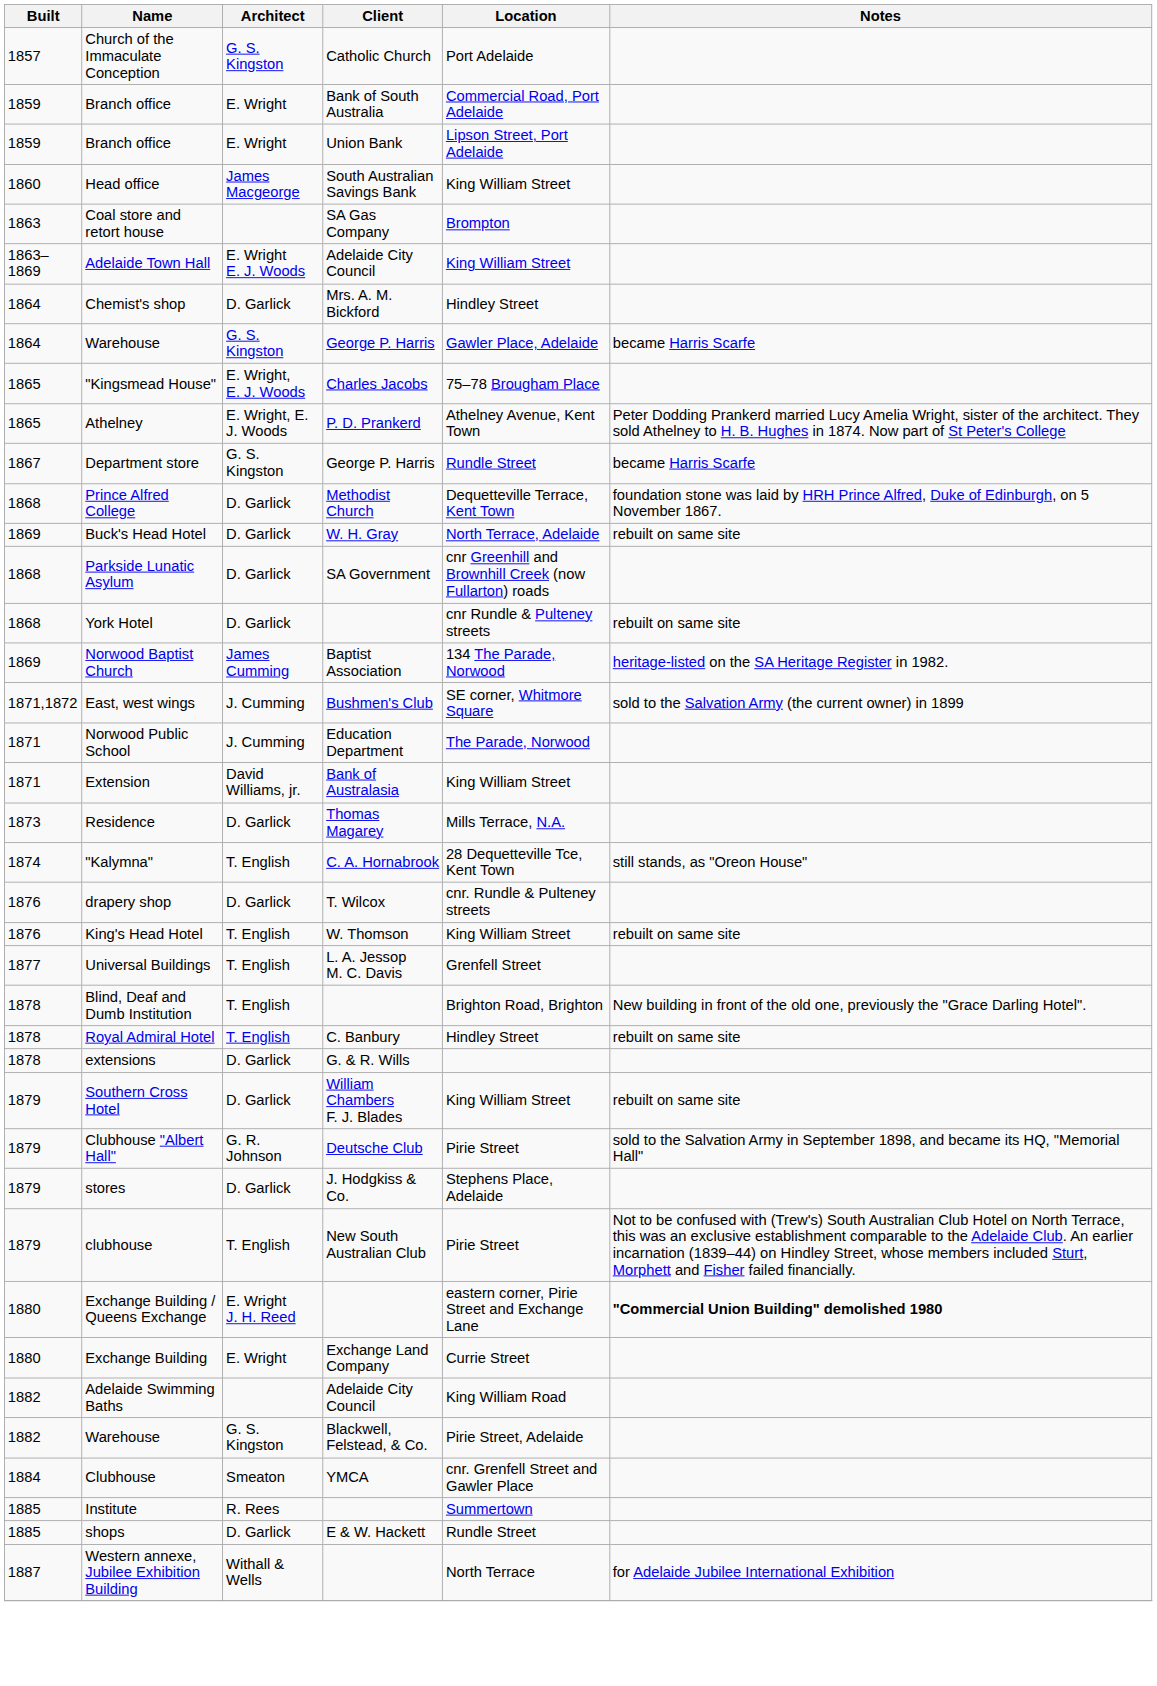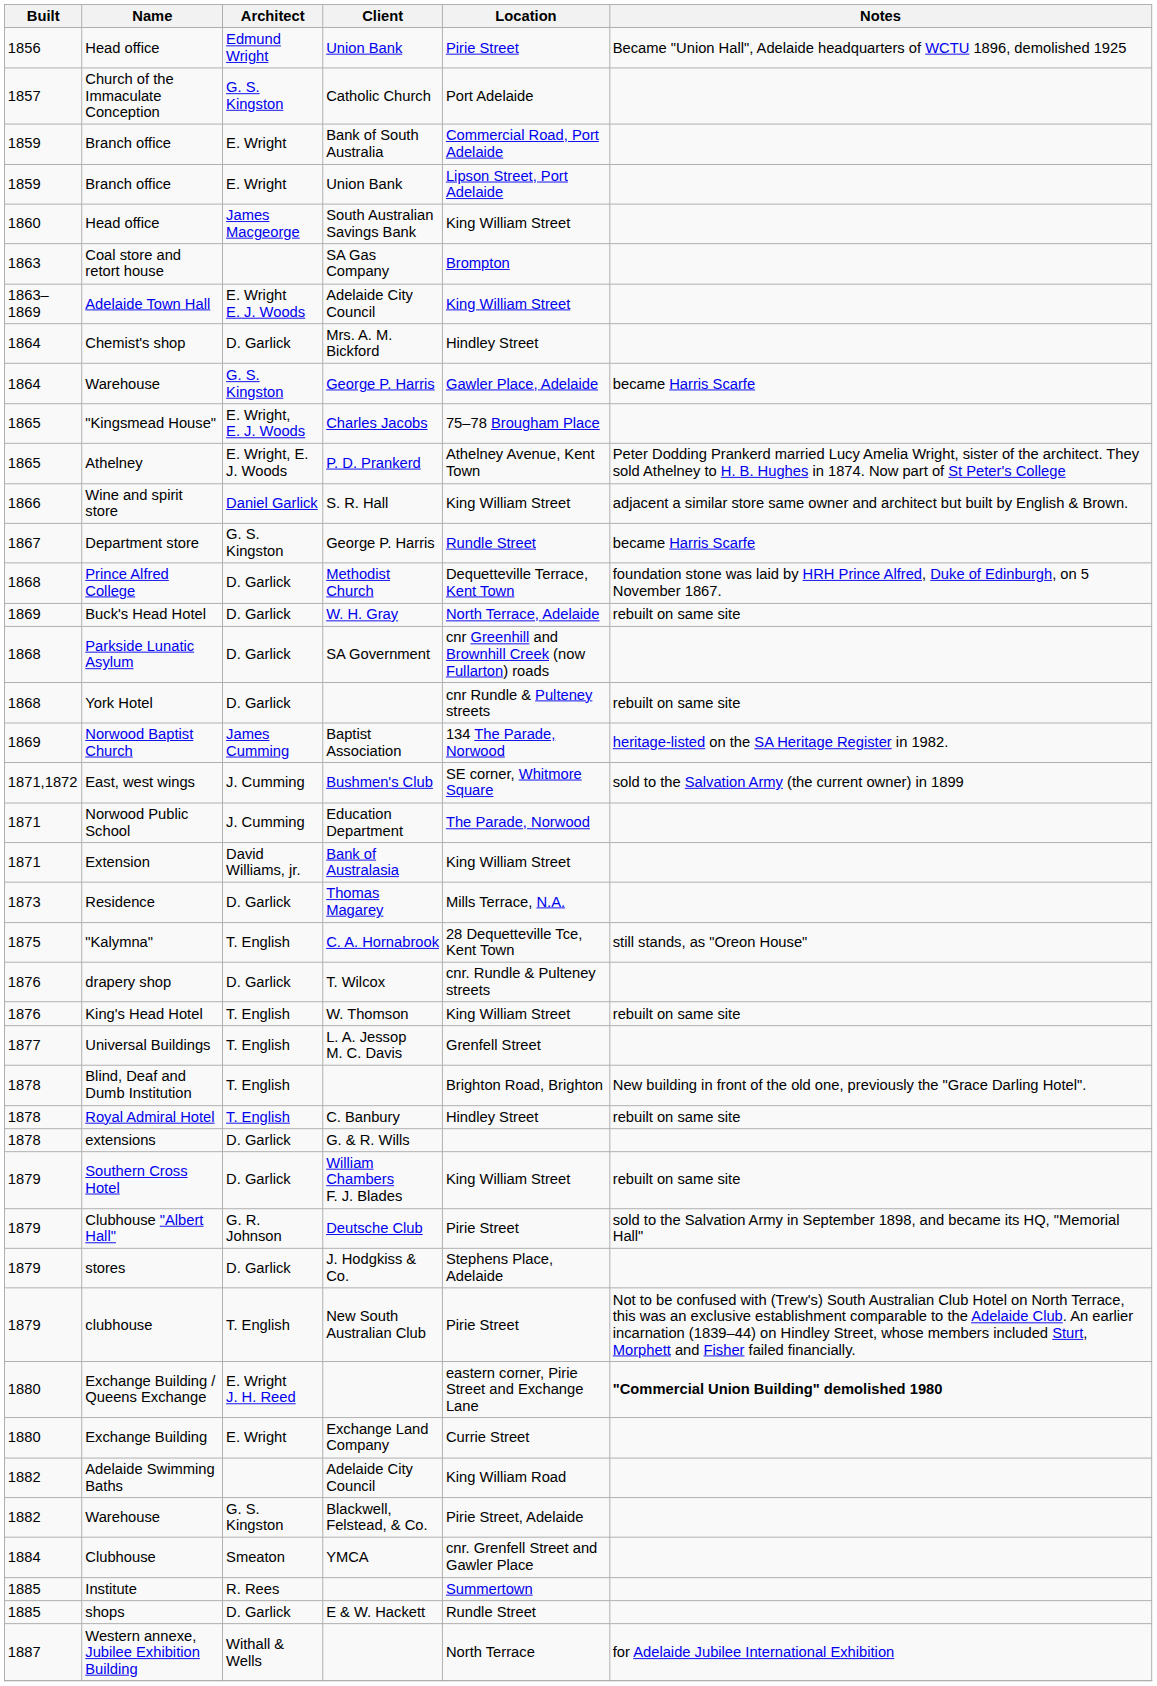 <table class="wikitable sortable">
 <tr>
 <th>Built</th>
 <th>Name</th>
 <th>Architect</th>
 <th>Client</th>
 <th>Location</th>
 <th>Notes</th>
+</tr>
+<tr>
+<td>1856</td>
+<td>Head office</td>
+<td><a href='#'>Edmund Wright</a></td>
+<td><a href='#'>Union Bank</a></td>
+<td><a href='#'>Pirie Street</a></td>
+<td>Became "Union Hall", Adelaide headquarters of <a href='#'>WCTU</a> 1896, demolished 1925</td>
 </tr>
 <tr>
 <td>1857</td>
 <td>Church of the Immaculate Conception</td>
 <td><a href='#'>G. S. Kingston</a></td>
 <td>Catholic Church</td>
 <td>Port Adelaide</td>
 <td></td>
 </tr>
 <tr>
 <td>1859</td>
 <td>Branch office</td>
 <td>E. Wright</td>
 <td>Bank of South Australia</td>
 <td><a href='#'>Commercial Road, Port Adelaide</a></td>
 <td></td>
 </tr>
 <tr>
 <td>1859</td>
 <td>Branch office</td>
 <td>E. Wright</td>
 <td>Union Bank</td>
 <td><a href='#'>Lipson Street, Port Adelaide</a></td>
 <td></td>
 </tr>
 <tr>
 <td>1860</td>
 <td>Head office</td>
 <td><a href='#'>James Macgeorge</a></td>
 <td>South Australian Savings Bank</td>
 <td>King William Street</td>
 <td></td>
 </tr>
 <tr>
 <td>1863</td>
 <td>Coal store and retort house</td>
 <td></td>
 <td>SA Gas Company</td>
 <td><a href='#'>Brompton</a></td>
 <td></td>
 </tr>
 <tr>
 <td>1863–1869</td>
 <td><a href='#'>Adelaide Town Hall</a></td>
 <td>E. Wright<br><a href='#'>E. J. Woods</a></td>
 <td>Adelaide City Council</td>
 <td><a href='#'>King William Street</a></td>
 <td></td>
 </tr>
 <tr>
 <td>1864</td>
 <td>Chemist's shop</td>
 <td>D. Garlick</td>
 <td>Mrs. A. M. Bickford</td>
 <td>Hindley Street</td>
 <td></td>
 </tr>
 <tr>
 <td>1864</td>
 <td>Warehouse</td>
 <td><a href='#'>G. S. Kingston</a></td>
 <td><a href='#'>George P. Harris</a></td>
 <td><a href='#'>Gawler Place, Adelaide</a></td>
 <td>became <a href='#'>Harris Scarfe</a></td>
 </tr>
 <tr>
 <td>1865</td>
 <td>"Kingsmead House"</td>
 <td>E. Wright,<br><a href='#'>E. J. Woods</a></td>
 <td><a href='#'>Charles Jacobs</a></td>
 <td>75–78 <a href='#'>Brougham Place</a></td>
 <td></td>
 </tr>
 <tr>
 <td>1865</td>
 <td>Athelney</td>
 <td>E. Wright, E. J. Woods</td>
 <td><a href='#'>P. D. Prankerd</a></td>
 <td>Athelney Avenue, Kent Town</td>
 <td>Peter Dodding Prankerd married Lucy Amelia Wright, sister of the architect. They sold Athelney to <a href='#'>H. B. Hughes</a> in 1874. Now part of <a href='#'>St Peter's College</a></td>
 </tr>
 <tr>
+<td>1866</td>
+<td>Wine and spirit store</td>
+<td><a href='#'>Daniel Garlick</a></td>
+<td>S. R. Hall</td>
+<td>King William Street</td>
+<td>adjacent a similar store same owner and architect but built by English & Brown.</td>
+</tr>
+<tr>
 <td>1867</td>
 <td>Department store</td>
 <td>G. S. Kingston</td>
 <td>George P. Harris</td>
 <td><a href='#'>Rundle Street</a></td>
 <td>became <a href='#'>Harris Scarfe</a></td>
 </tr>
 <tr>
 <td>1868</td>
 <td><a href='#'>Prince Alfred College</a></td>
 <td>D. Garlick</td>
 <td><a href='#'>Methodist Church</a></td>
 <td>Dequetteville Terrace, <a href='#'>Kent Town</a></td>
 <td>foundation stone was laid by <a href='#'>HRH Prince Alfred</a>, <a href='#'>Duke of Edinburgh</a>, on 5 November 1867.</td>
 </tr>
 <tr>
 <td>1869</td>
 <td>Buck's Head Hotel</td>
 <td>D. Garlick</td>
 <td><a href='#'>W. H. Gray</a></td>
 <td><a href='#'>North Terrace, Adelaide</a></td>
 <td>rebuilt on same site</td>
 </tr>
 <tr>
 <td>1868</td>
 <td><a href='#'>Parkside Lunatic Asylum</a></td>
 <td>D. Garlick</td>
 <td>SA Government</td>
 <td>cnr <a href='#'>Greenhill</a> and <a href='#'>Brownhill Creek</a> (now <a href='#'>Fullarton</a>) roads</td>
 <td></td>
 </tr>
 <tr>
 <td>1868</td>
 <td>York Hotel</td>
 <td>D. Garlick</td>
 <td></td>
 <td>cnr Rundle & <a href='#'>Pulteney</a> streets</td>
 <td>rebuilt on same site</td>
 </tr>
 <tr>
 <td>1869</td>
 <td><a href='#'>Norwood Baptist Church</a></td>
 <td><a href='#'>James Cumming</a></td>
 <td>Baptist Association</td>
 <td>134 <a href='#'>The Parade, Norwood</a></td>
 <td><a href='#'>heritage-listed</a> on the <a href='#'>SA Heritage Register</a> in 1982.</td>
 </tr>
 <tr>
 <td>1871,1872</td>
 <td>East, west wings</td>
 <td>J. Cumming</td>
 <td><a href='#'>Bushmen's Club</a></td>
 <td>SE corner, <a href='#'>Whitmore Square</a></td>
 <td>sold to the <a href='#'>Salvation Army</a> (the current owner) in 1899</td>
 </tr>
 <tr>
 <td>1871</td>
 <td>Norwood Public School</td>
 <td>J. Cumming</td>
 <td>Education Department</td>
 <td><a href='#'>The Parade, Norwood</a></td>
 <td></td>
 </tr>
 <tr>
 <td>1871</td>
 <td>Extension</td>
 <td>David Williams, jr.</td>
 <td><a href='#'>Bank of Australasia</a></td>
 <td>King William Street</td>
 <td></td>
 </tr>
 <tr>
 <td>1873</td>
 <td>Residence</td>
 <td>D. Garlick</td>
 <td><a href='#'>Thomas Magarey</a></td>
 <td>Mills Terrace, <a href='#'>N.A.</a></td>
 <td></td>
 </tr>
 <tr>
-<td>1874</td>
+<td>1875</td>
 <td>"Kalymna"</td>
 <td>T. English</td>
 <td><a href='#'>C. A. Hornabrook</a></td>
 <td>28 Dequetteville Tce, Kent Town</td>
 <td>still stands, as "Oreon House"</td>
 </tr>
 <tr>
 <td>1876</td>
 <td>drapery shop</td>
 <td>D. Garlick</td>
 <td>T. Wilcox</td>
 <td>cnr. Rundle & Pulteney streets</td>
 <td></td>
 </tr>
 <tr>
 <td>1876</td>
 <td>King's Head Hotel</td>
 <td>T. English</td>
 <td>W. Thomson</td>
 <td>King William Street</td>
 <td>rebuilt on same site</td>
 </tr>
 <tr>
 <td>1877</td>
 <td>Universal Buildings</td>
 <td>T. English</td>
 <td>L. A. Jessop<br>M. C. Davis</td>
 <td>Grenfell Street</td>
 <td></td>
 </tr>
 <tr>
 <td>1878</td>
 <td>Blind, Deaf and Dumb Institution</td>
 <td>T. English</td>
 <td></td>
 <td>Brighton Road, Brighton</td>
 <td>New building in front of the old one, previously the "Grace Darling Hotel".</td>
 </tr>
 <tr>
 <td>1878</td>
 <td><a href='#'>Royal Admiral Hotel</a></td>
 <td><a href='#'>T. English</a></td>
 <td>C. Banbury</td>
 <td Hindley Street, Adelaide>Hindley Street</td>
 <td>rebuilt on same site</td>
 </tr>
 <tr>
 <td>1878</td>
 <td>extensions</td>
 <td>D. Garlick</td>
 <td>G. & R. Wills</td>
 <td></td>
 <td></td>
 </tr>
 <tr>
 <td>1879</td>
 <td><a href='#'>Southern Cross Hotel</a></td>
 <td>D. Garlick</td>
 <td><a href='#'>William Chambers</a><br>F. J. Blades</td>
 <td>King William Street</td>
 <td>rebuilt on same site</td>
 </tr>
 <tr>
 <td>1879</td>
 <td>Clubhouse <a href='#'>"Albert Hall"</a></td>
 <td>G. R. Johnson</td>
 <td><a href='#'>Deutsche Club</a></td>
 <td>Pirie Street</td>
 <td>sold to the Salvation Army in September 1898, and became its HQ, "Memorial Hall"</td>
 </tr>
 <tr>
 <td>1879</td>
 <td>stores</td>
 <td>D. Garlick</td>
 <td>J. Hodgkiss & Co.</td>
 <td>Stephens Place, Adelaide</td>
 <td></td>
 </tr>
 <tr>
 <td>1879</td>
 <td>clubhouse</td>
 <td>T. English</td>
 <td>New South Australian Club</td>
 <td>Pirie Street</td>
 <td>Not to be confused with (Trew's) South Australian Club Hotel on North Terrace, this was an exclusive establishment comparable to the <a href='#'>Adelaide Club</a>. An earlier incarnation (1839–44) on Hindley Street, whose members included <a href='#'>Sturt</a>, <a href='#'>Morphett</a> and <a href='#'>Fisher</a> failed financially.</td>
 </tr>
 <tr>
 <td>1880</td>
 <td>Exchange Building / Queens Exchange</td>
 <td>E. Wright<br><a href='#'>J. H. Reed</a></td>
 <td></td>
 <td>eastern corner, Pirie Street and Exchange Lane</td>
 <td><strong>"Commercial Union Building" demolished 1980</strong></td>
 </tr>
 <tr>
 <td>1880</td>
 <td>Exchange Building</td>
 <td>E. Wright</td>
 <td>Exchange Land Company</td>
 <td>Currie Street</td>
 <td></td>
 </tr>
 <tr>
 <td>1882</td>
 <td>Adelaide Swimming Baths</td>
 <td></td>
 <td>Adelaide City Council</td>
 <td>King William Road</td>
 <td></td>
 </tr>
 <tr>
 <td>1882</td>
 <td>Warehouse</td>
 <td>G. S. Kingston</td>
 <td>Blackwell, Felstead, & Co.</td>
 <td>Pirie Street, Adelaide</td>
 <td></td>
 </tr>
 <tr>
 <td>1884</td>
 <td>Clubhouse</td>
 <td>Smeaton</td>
 <td>YMCA</td>
 <td>cnr. Grenfell Street and Gawler Place</td>
 <td></td>
 </tr>
 <tr>
 <td>1885</td>
 <td>Institute</td>
 <td>R. Rees</td>
 <td></td>
 <td><a href='#'>Summertown</a></td>
 <td></td>
 </tr>
 <tr>
 <td>1885</td>
 <td>shops</td>
 <td>D. Garlick</td>
 <td>E & W. Hackett</td>
 <td>Rundle Street</td>
 <td></td>
 </tr>
 <tr>
 <td>1887</td>
 <td>Western annexe, <a href='#'>Jubilee Exhibition Building</a></td>
 <td>Withall & Wells</td>
 <td></td>
 <td>North Terrace</td>
 <td>for <a href='#'>Adelaide Jubilee International Exhibition</a></td>
 </tr>
 <tr>
 </tr>
 </table>
